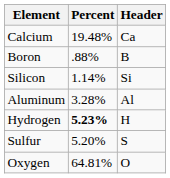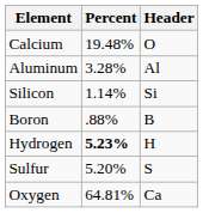 <table class="wikitable">
 <tr>
 <th>Element</th>
 <th>Percent</th>
 <th>Header</th>
 </tr>
 <tr>
 <td>Calcium</td>
 <td>19.48%</td>
-<td>Ca</td>
+<td>O</td>
 </tr>
 <tr>
-<td>Boron</td>
-<td>.88%</td>
-<td>B</td>
+<td>Aluminum</td>
+<td>3.28%</td>
+<td>Al</td>
 </tr>
 <tr>
 <td>Silicon</td>
 <td>1.14%</td>
 <td>Si</td>
 </tr>
 <tr>
-<td>Aluminum</td>
-<td>3.28%</td>
-<td>Al</td>
+<td>Boron</td>
+<td>.88%</td>
+<td>B</td>
 </tr>
 <tr>
 <td>Hydrogen</td>
 <td><strong>5.23%</strong></td>
 <td>H</td>
 </tr>
 <tr>
 <td>Sulfur</td>
 <td>5.20%</td>
 <td>S</td>
 </tr>
 <tr>
 <td>Oxygen</td>
 <td>64.81%</td>
-<td>O</td>
+<td>Ca</td>
 </tr>
 </table>
